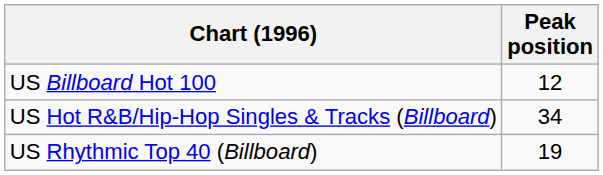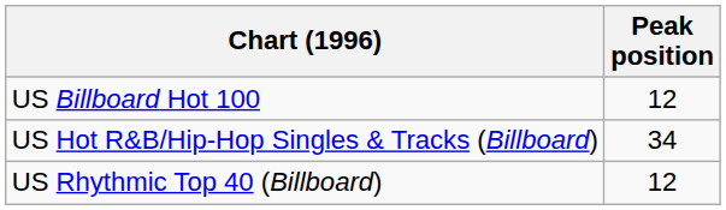 <table Class = "wikitable sortable">
 <tr>
 <th>Chart (1996)</th>
 <th>Peak<br>position</th>
 </tr>
 <tr>
 <td>US <a href='#'><em>Billboard</em> Hot 100</a></td>
 <td align=center>12</td>
 </tr>
 <tr>
 <td>US <a href='#'>Hot R&B/Hip-Hop Singles & Tracks</a> (<em><a href='#'>Billboard</a></em>)</td>
 <td align=center>34</td>
 </tr>
 <tr>
 <td>US <a href='#'>Rhythmic Top 40</a> (<em>Billboard</em>)</td>
-<td align=center>19</td>
+<td align=center>12</td>
 </tr>
 </table>
